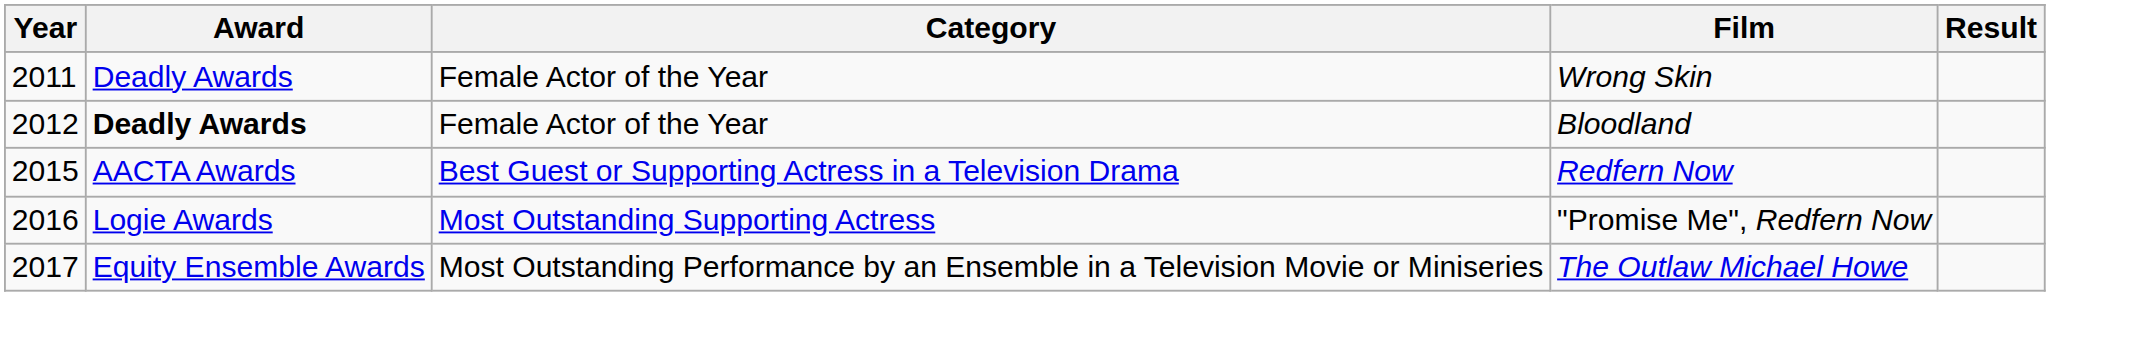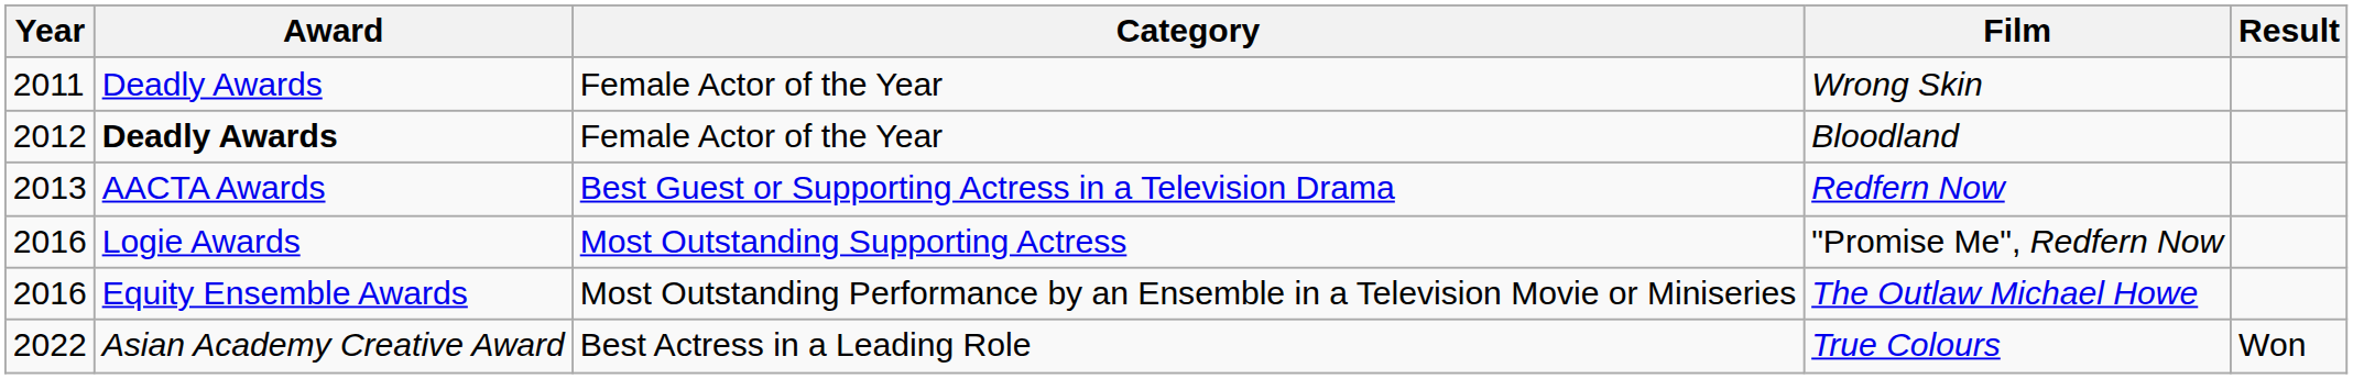 <table class="wikitable sortable">
 <tr>
 <th>Year</th>
 <th>Award</th>
 <th>Category</th>
 <th>Film</th>
 <th>Result</th>
 </tr>
 <tr>
 <td>2011</td>
 <td><a href='#'>Deadly Awards</a></td>
 <td>Female Actor of the Year</td>
 <td><em>Wrong Skin</em></td>
 <td></td>
 </tr>
 <tr>
 <td>2012</td>
 <td><strong>Deadly Awards</strong></td>
 <td>Female Actor of the Year</td>
 <td><em>Bloodland</em></td>
 <td></td>
 </tr>
 <tr>
-<td>2015</td>
+<td>2013</td>
 <td><a href='#'>AACTA Awards</a></td>
 <td><a href='#'>Best Guest or Supporting Actress in a Television Drama</a></td>
 <td><em><a href='#'>Redfern Now</a></em></td>
 <td></td>
 </tr>
 <tr>
 <td>2016</td>
 <td><a href='#'>Logie Awards</a></td>
 <td><a href='#'>Most Outstanding Supporting Actress</a></td>
 <td>"Promise Me", <em>Redfern Now</em></td>
 <td></td>
 </tr>
 <tr>
-<td>2017</td>
+<td>2016</td>
 <td><a href='#'>Equity Ensemble Awards</a></td>
 <td>Most Outstanding Performance by an Ensemble in a Television Movie or Miniseries</td>
 <td><em><a href='#'>The Outlaw Michael Howe</a></em></td>
 <td></td>
 </tr>
+<tr>
+<td>2022</td>
+<td><em>Asian Academy Creative Award</em></td>
+<td>Best Actress in a Leading Role</td>
+<td><a href='#'><em>True Colours</em></a></td>
+<td>Won </td>
+</tr>
 </table>
